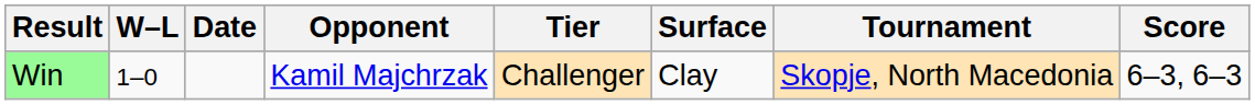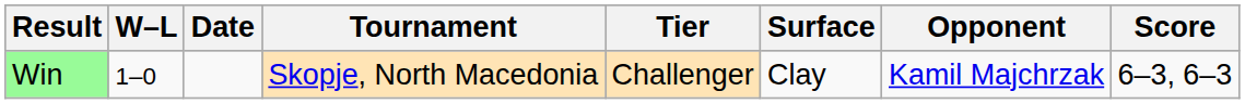 <table class="wikitable">
 <tr>
 <th>Result</th>
 <th class="unsortable">W–L</th>
 <th>Date</th>
-<th>Opponent</th>
+<th>Tournament</th>
 <th>Tier</th>
 <th>Surface</th>
-<th>Tournament</th>
+<th>Opponent</th>
 <th class="unsortable">Score</th>
 </tr>
 <tr>
 <td bgcolor=98FB98>Win</td>
 <td><small>1–0</small></td>
 <td><a href='#'></a></td>
-<td> <a href='#'>Kamil Majchrzak</a></td>
+<td style="background:moccasin;"><a href='#'>Skopje</a>, North Macedonia</td>
 <td style="background:moccasin;">Challenger</td>
 <td>Clay</td>
-<td style="background:moccasin;"><a href='#'>Skopje</a>, North Macedonia</td>
+<td> <a href='#'>Kamil Majchrzak</a></td>
 <td>6–3, 6–3</td>
 </tr>
 </table>
